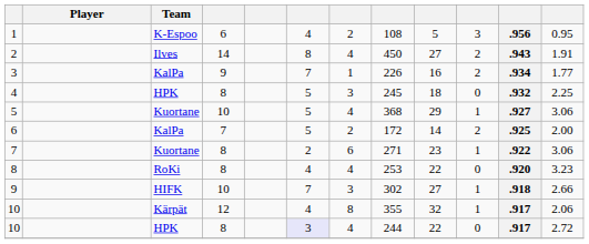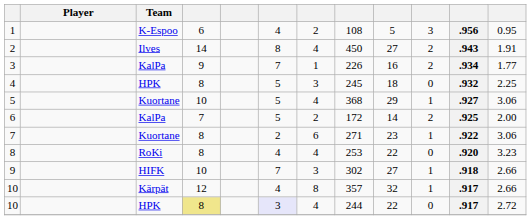 <table class="wikitable sortable" style="text-align: center">
 <tr>
 <th></th>
 <th style="width: 10em;">Player</th>
 <th>Team</th>
 <th style="width: 3em;"> </th>
 <th style="width: 3em;"> </th>
 <th style="width: 3em;"> </th>
 <th style="width: 3em;"> </th>
 <th style="width: 3em;"> </th>
 <th style="width: 3em;"> </th>
 <th style="width: 3em;"> </th>
 <th style="width: 3em;"> </th>
 <th style="width: 3em;"> </th>
 </tr>
 <tr>
 <td>1</td>
 <td style="text-align:left;"></td>
 <td style="text-align:left;"><a href='#'>K-Espoo</a></td>
 <td>6</td>
 <td></td>
 <td>4</td>
 <td>2</td>
 <td>108</td>
 <td>5</td>
 <td>3</td>
 <th>.956</th>
 <td>0.95</td>
 </tr>
 <tr>
 <td>2</td>
 <td style="text-align:left;"></td>
 <td style="text-align:left;"><a href='#'>Ilves</a></td>
 <td>14</td>
 <td></td>
 <td>8</td>
 <td>4</td>
 <td>450</td>
 <td>27</td>
 <td>2</td>
 <th>.943</th>
 <td>1.91</td>
 </tr>
 <tr>
 <td>3</td>
 <td style="text-align:left;"></td>
 <td style="text-align:left;"><a href='#'>KalPa</a></td>
 <td>9</td>
 <td></td>
 <td>7</td>
 <td>1</td>
 <td>226</td>
 <td>16</td>
 <td>2</td>
 <th>.934</th>
 <td>1.77</td>
 </tr>
 <tr>
 <td>4</td>
 <td style="text-align:left;"></td>
 <td style="text-align:left;"><a href='#'>HPK</a></td>
 <td>8</td>
 <td></td>
 <td>5</td>
 <td>3</td>
 <td>245</td>
 <td>18</td>
 <td>0</td>
 <th>.932</th>
 <td>2.25</td>
 </tr>
 <tr>
 <td>5</td>
 <td style="text-align:left;"></td>
 <td style="text-align:left;"><a href='#'>Kuortane</a></td>
 <td>10</td>
 <td></td>
 <td>5</td>
 <td>4</td>
 <td>368</td>
 <td>29</td>
 <td>1</td>
 <th>.927</th>
 <td>3.06</td>
 </tr>
 <tr>
 <td>6</td>
 <td style="text-align:left;"></td>
 <td style="text-align:left;"><a href='#'>KalPa</a></td>
 <td>7</td>
 <td></td>
 <td>5</td>
 <td>2</td>
 <td>172</td>
 <td>14</td>
 <td>2</td>
 <th>.925</th>
 <td>2.00</td>
 </tr>
 <tr>
 <td>7</td>
 <td style="text-align:left;"></td>
 <td style="text-align:left;"><a href='#'>Kuortane</a></td>
 <td>8</td>
 <td></td>
 <td>2</td>
 <td>6</td>
 <td>271</td>
 <td>23</td>
 <td>1</td>
 <th>.922</th>
 <td>3.06</td>
 </tr>
 <tr>
 <td>8</td>
 <td style="text-align:left;"></td>
 <td style="text-align:left;"><a href='#'>RoKi</a></td>
 <td>8</td>
 <td></td>
 <td>4</td>
 <td>4</td>
 <td>253</td>
 <td>22</td>
 <td>0</td>
 <th>.920</th>
 <td>3.23</td>
 </tr>
 <tr>
 <td>9</td>
 <td style="text-align:left;"></td>
 <td style="text-align:left;"><a href='#'>HIFK</a></td>
 <td>10</td>
 <td></td>
 <td>7</td>
 <td>3</td>
 <td>302</td>
 <td>27</td>
 <td>1</td>
 <th>.918</th>
 <td>2.66</td>
 </tr>
 <tr>
 <td>10</td>
 <td style="text-align:left;"></td>
 <td style="text-align:left;"><a href='#'>Kärpät</a></td>
 <td>12</td>
 <td></td>
 <td>4</td>
 <td>8</td>
-<td>355</td>
+<td>357</td>
 <td>32</td>
 <td>1</td>
 <th>.917</th>
-<td>2.06</td>
+<td>2.66</td>
 </tr>
 <tr>
 <td>10</td>
 <td style="text-align:left;"></td>
 <td style="text-align:left;"><a href='#'>HPK</a></td>
-<td>8</td>
+<td style="background: khaki;">8</td>
 <td></td>
 <td style="background: lavender;">3</td>
 <td>4</td>
 <td>244</td>
 <td>22</td>
 <td>0</td>
 <th>.917</th>
 <td>2.72</td>
 </tr>
 <tr>
 </tr>
 </table>
